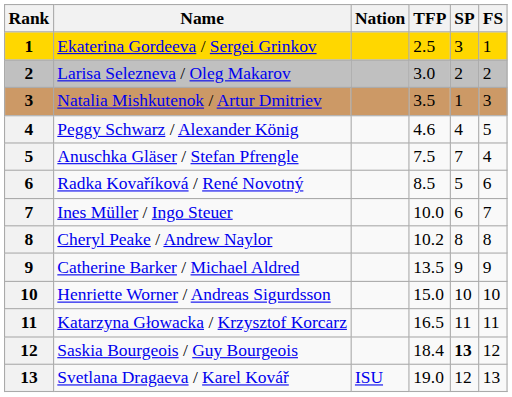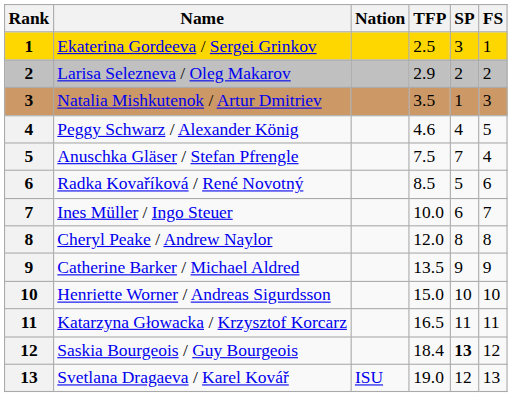 <table class="wikitable">
 <tr>
 <th>Rank</th>
 <th>Name</th>
 <th>Nation</th>
 <th>TFP</th>
 <th>SP</th>
 <th>FS</th>
 </tr>
 <tr bgcolor="gold">
 <td align="center"><strong>1</strong></td>
 <td><a href='#'>Ekaterina Gordeeva</a> / <a href='#'>Sergei Grinkov</a></td>
 <td></td>
 <td>2.5</td>
 <td>3</td>
 <td>1</td>
 </tr>
 <tr bgcolor="silver">
 <td align="center"><strong>2</strong></td>
 <td><a href='#'>Larisa Selezneva</a> / <a href='#'>Oleg Makarov</a></td>
 <td></td>
-<td>3.0</td>
+<td>2.9</td>
 <td>2</td>
 <td>2</td>
 </tr>
 <tr bgcolor="cc9966">
 <td align="center"><strong>3</strong></td>
 <td><a href='#'>Natalia Mishkutenok</a> / <a href='#'>Artur Dmitriev</a></td>
 <td></td>
 <td>3.5</td>
 <td>1</td>
 <td>3</td>
 </tr>
 <tr>
 <th>4</th>
 <td><a href='#'>Peggy Schwarz</a> / <a href='#'>Alexander König</a></td>
 <td></td>
 <td>4.6</td>
 <td>4</td>
 <td>5</td>
 </tr>
 <tr>
 <th>5</th>
 <td><a href='#'>Anuschka Gläser</a> / <a href='#'>Stefan Pfrengle</a></td>
 <td></td>
 <td>7.5</td>
 <td>7</td>
 <td>4</td>
 </tr>
 <tr>
 <th>6</th>
 <td><a href='#'>Radka Kovaříková</a> / <a href='#'>René Novotný</a></td>
 <td></td>
 <td>8.5</td>
 <td>5</td>
 <td>6</td>
 </tr>
 <tr>
 <th>7</th>
 <td><a href='#'>Ines Müller</a> / <a href='#'>Ingo Steuer</a></td>
 <td></td>
 <td>10.0</td>
 <td>6</td>
 <td>7</td>
 </tr>
 <tr>
 <th>8</th>
 <td><a href='#'>Cheryl Peake</a> / <a href='#'>Andrew Naylor</a></td>
 <td></td>
-<td>10.2</td>
+<td>12.0</td>
 <td>8</td>
 <td>8</td>
 </tr>
 <tr>
 <th>9</th>
 <td><a href='#'>Catherine Barker</a> / <a href='#'>Michael Aldred</a></td>
 <td></td>
 <td>13.5</td>
 <td>9</td>
 <td>9</td>
 </tr>
 <tr>
 <th>10</th>
 <td><a href='#'>Henriette Worner</a> / <a href='#'>Andreas Sigurdsson</a></td>
 <td></td>
 <td>15.0</td>
 <td>10</td>
 <td>10</td>
 </tr>
 <tr>
 <th>11</th>
 <td><a href='#'>Katarzyna Głowacka</a> / <a href='#'>Krzysztof Korcarz</a></td>
 <td></td>
 <td>16.5</td>
 <td>11</td>
 <td>11</td>
 </tr>
 <tr>
 <th>12</th>
 <td><a href='#'>Saskia Bourgeois</a> / <a href='#'>Guy Bourgeois</a></td>
 <td></td>
 <td>18.4</td>
 <td><strong>13</strong></td>
 <td>12</td>
 </tr>
 <tr>
 <th>13</th>
 <td><a href='#'>Svetlana Dragaeva</a> / <a href='#'>Karel Kovář</a></td>
 <td> <a href='#'>ISU</a></td>
 <td>19.0</td>
 <td>12</td>
 <td>13</td>
 </tr>
 </table>
